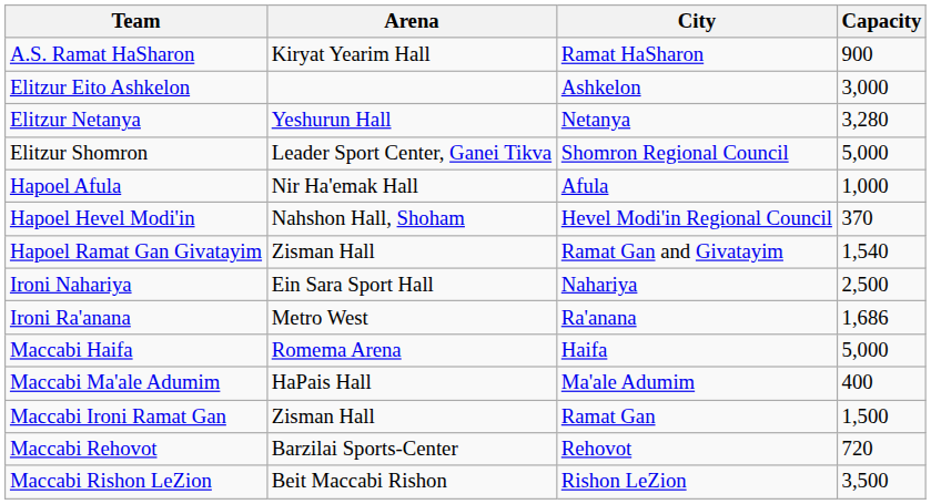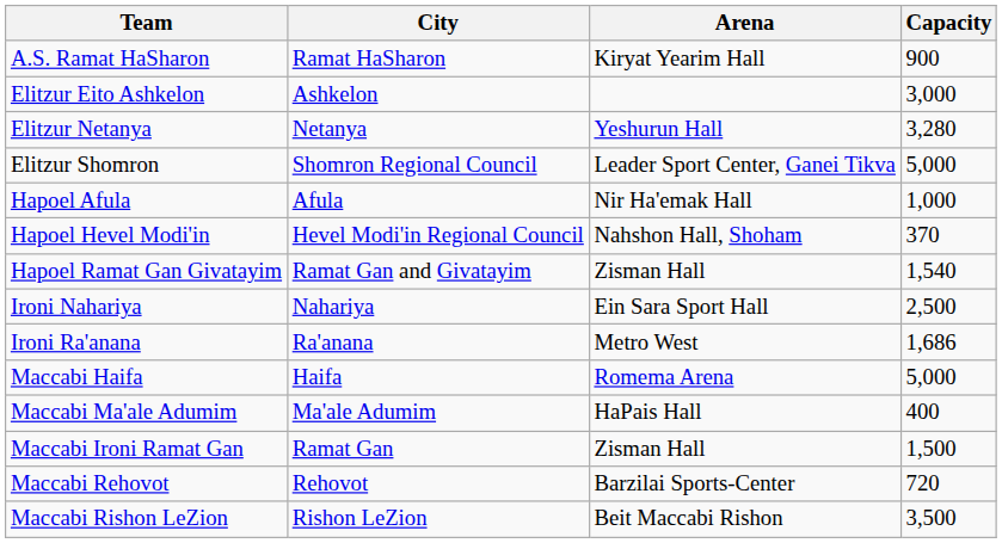 <table class="wikitable sortable" border="1">
 <tr>
 <th>Team</th>
+<th>City</th>
 <th>Arena</th>
-<th>City</th>
 <th>Capacity</th>
 </tr>
 <tr>
 <td><a href='#'>A.S. Ramat HaSharon</a></td>
+<td><a href='#'>Ramat HaSharon</a></td>
 <td>Kiryat Yearim Hall</td>
-<td><a href='#'>Ramat HaSharon</a></td>
 <td>900</td>
 </tr>
 <tr>
 <td><a href='#'>Elitzur Eito Ashkelon</a></td>
+<td><a href='#'>Ashkelon</a></td>
 <td></td>
-<td><a href='#'>Ashkelon</a></td>
 <td>3,000</td>
 </tr>
 <tr>
 <td><a href='#'>Elitzur Netanya</a></td>
+<td><a href='#'>Netanya</a></td>
 <td><a href='#'>Yeshurun Hall</a></td>
-<td><a href='#'>Netanya</a></td>
 <td>3,280</td>
 </tr>
 <tr>
 <td>Elitzur Shomron</td>
+<td><a href='#'>Shomron Regional Council</a></td>
 <td>Leader Sport Center, <a href='#'>Ganei Tikva</a></td>
-<td><a href='#'>Shomron Regional Council</a></td>
 <td>5,000</td>
 </tr>
 <tr>
 <td><a href='#'>Hapoel Afula</a></td>
+<td><a href='#'>Afula</a></td>
 <td>Nir Ha'emak Hall</td>
-<td><a href='#'>Afula</a></td>
 <td>1,000</td>
 </tr>
 <tr>
 <td><a href='#'>Hapoel Hevel Modi'in</a></td>
+<td><a href='#'>Hevel Modi'in Regional Council</a></td>
 <td>Nahshon Hall, <a href='#'>Shoham</a></td>
-<td><a href='#'>Hevel Modi'in Regional Council</a></td>
 <td>370</td>
 </tr>
 <tr>
 <td><a href='#'>Hapoel Ramat Gan Givatayim</a></td>
+<td><a href='#'>Ramat Gan</a> and <a href='#'>Givatayim</a></td>
 <td>Zisman Hall</td>
-<td><a href='#'>Ramat Gan</a> and <a href='#'>Givatayim</a></td>
 <td>1,540</td>
 </tr>
 <tr>
 <td><a href='#'>Ironi Nahariya</a></td>
+<td><a href='#'>Nahariya</a></td>
 <td>Ein Sara Sport Hall</td>
-<td><a href='#'>Nahariya</a></td>
 <td>2,500</td>
 </tr>
 <tr>
 <td><a href='#'>Ironi Ra'anana</a></td>
+<td><a href='#'>Ra'anana</a></td>
 <td>Metro West</td>
-<td><a href='#'>Ra'anana</a></td>
 <td>1,686</td>
 </tr>
 <tr>
 <td><a href='#'>Maccabi Haifa</a></td>
+<td><a href='#'>Haifa</a></td>
 <td><a href='#'>Romema Arena</a></td>
-<td><a href='#'>Haifa</a></td>
 <td>5,000</td>
 </tr>
 <tr>
 <td><a href='#'>Maccabi Ma'ale Adumim</a></td>
+<td><a href='#'>Ma'ale Adumim</a></td>
 <td>HaPais Hall</td>
-<td><a href='#'>Ma'ale Adumim</a></td>
 <td>400</td>
 </tr>
 <tr>
 <td><a href='#'>Maccabi Ironi Ramat Gan</a></td>
+<td><a href='#'>Ramat Gan</a></td>
 <td>Zisman Hall</td>
-<td><a href='#'>Ramat Gan</a></td>
 <td>1,500</td>
 </tr>
 <tr>
 <td><a href='#'>Maccabi Rehovot</a></td>
+<td><a href='#'>Rehovot</a></td>
 <td>Barzilai Sports-Center</td>
-<td><a href='#'>Rehovot</a></td>
 <td>720</td>
 </tr>
 <tr>
 <td><a href='#'>Maccabi Rishon LeZion</a></td>
+<td><a href='#'>Rishon LeZion</a></td>
 <td>Beit Maccabi Rishon</td>
-<td><a href='#'>Rishon LeZion</a></td>
 <td>3,500</td>
 </tr>
 </table>
